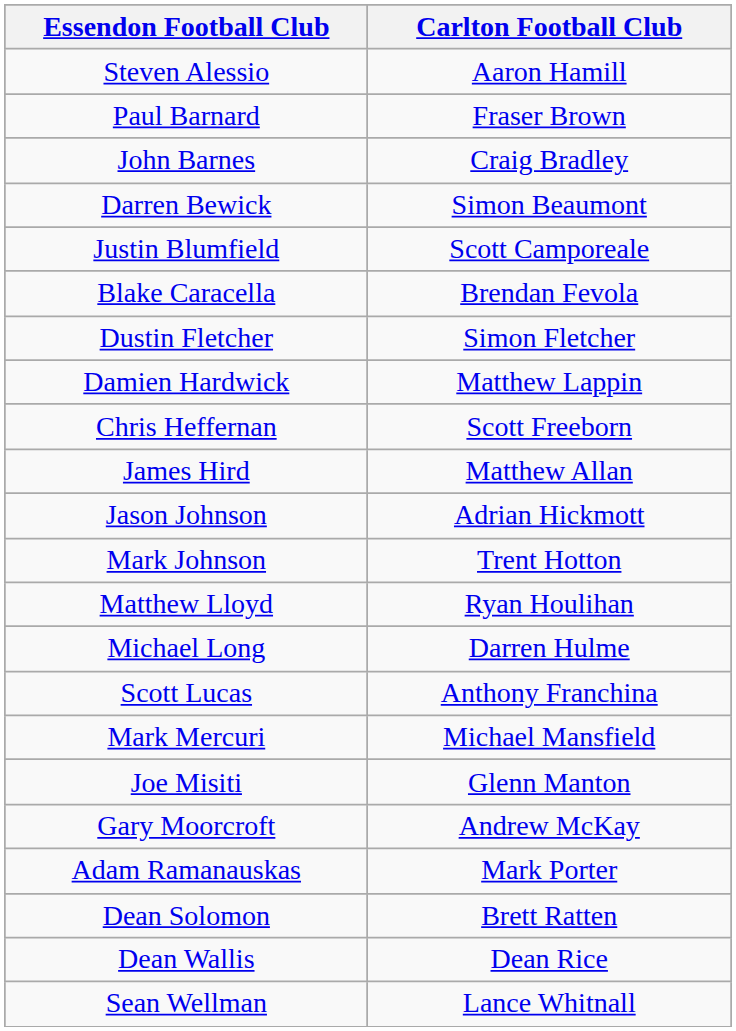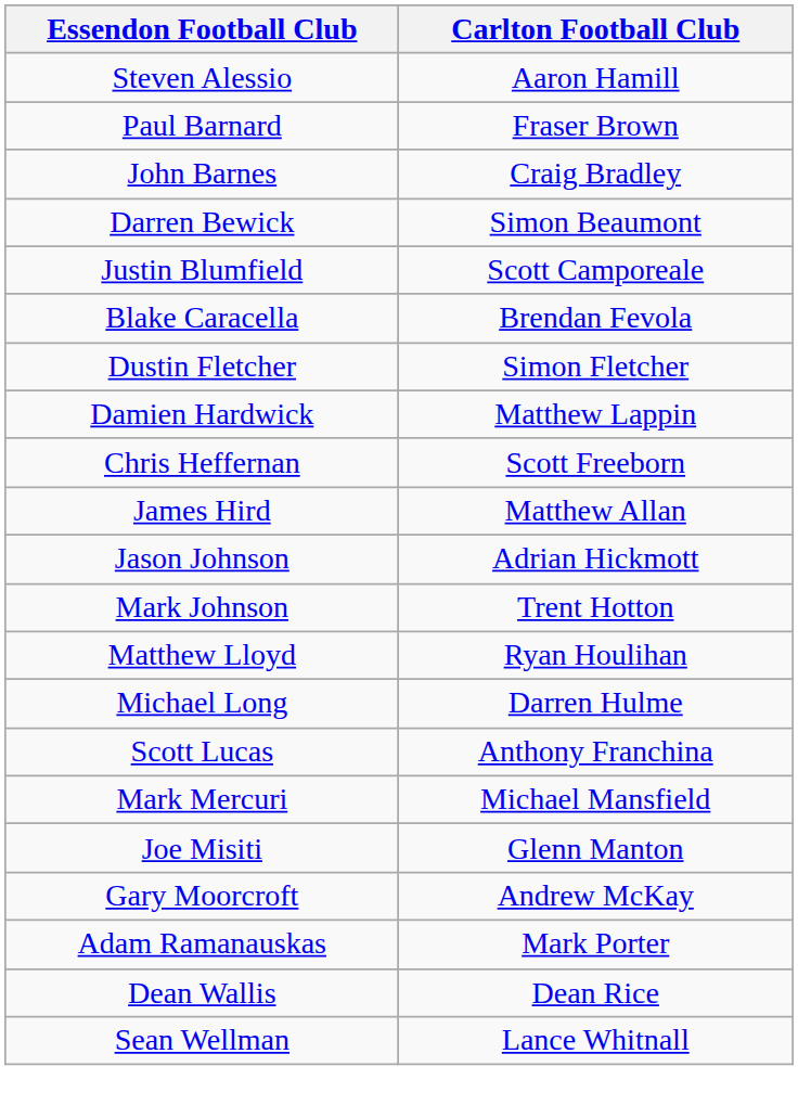 <table class="wikitable" style="margin 1em auto 1em auto">
 <tr>
 <th width="200"><a href='#'>Essendon Football Club</a></th>
 <th width="200"><a href='#'>Carlton Football Club</a></th>
 </tr>
 <tr>
 <td align="center" colspan="1"><a href='#'>Steven Alessio</a></td>
 <td align="center" colspan="1"><a href='#'>Aaron Hamill</a></td>
 </tr>
 <tr>
 <td align="center" colspan="1"><a href='#'>Paul Barnard</a></td>
 <td align="center" colspan="1"><a href='#'>Fraser Brown</a></td>
 </tr>
 <tr>
 <td align="center" colspan="1"><a href='#'>John Barnes</a></td>
 <td align="center" colspan="1"><a href='#'>Craig Bradley</a></td>
 </tr>
 <tr>
 <td align="center" colspan="1"><a href='#'>Darren Bewick</a></td>
 <td align="center" colspan="1"><a href='#'>Simon Beaumont</a></td>
 </tr>
 <tr>
 <td align="center" colspan="1"><a href='#'>Justin Blumfield</a></td>
 <td align="center" colspan="1"><a href='#'>Scott Camporeale</a></td>
 </tr>
 <tr>
 <td align="center" colspan="1"><a href='#'>Blake Caracella</a></td>
 <td align="center" colspan="1"><a href='#'>Brendan Fevola</a></td>
 </tr>
 <tr>
 <td align="center" colspan="1"><a href='#'>Dustin Fletcher</a></td>
 <td align="center" colspan="1"><a href='#'>Simon Fletcher</a></td>
 </tr>
 <tr>
 <td align="center" colspan="1"><a href='#'>Damien Hardwick</a></td>
 <td align="center" colspan="1"><a href='#'>Matthew Lappin</a></td>
 </tr>
 <tr>
 <td align="center" colspan="1"><a href='#'>Chris Heffernan</a></td>
 <td align="center" colspan="1"><a href='#'>Scott Freeborn</a></td>
 </tr>
 <tr>
 <td align="center" colspan="1"><a href='#'>James Hird</a></td>
 <td align="center" colspan="1"><a href='#'>Matthew Allan</a></td>
 </tr>
 <tr>
 <td align="center" colspan="1"><a href='#'>Jason Johnson</a></td>
 <td align="center" colspan="1"><a href='#'>Adrian Hickmott</a></td>
 </tr>
 <tr>
 <td align="center" colspan="1"><a href='#'>Mark Johnson</a></td>
 <td align="center" colspan="1"><a href='#'>Trent Hotton</a></td>
 </tr>
 <tr>
 <td align="center" colspan="1"><a href='#'>Matthew Lloyd</a></td>
 <td align="center" colspan="1"><a href='#'>Ryan Houlihan</a></td>
 </tr>
 <tr>
 <td align="center" colspan="1"><a href='#'>Michael Long</a></td>
 <td align="center" colspan="1"><a href='#'>Darren Hulme</a></td>
 </tr>
 <tr>
 <td align="center" colspan="1"><a href='#'>Scott Lucas</a></td>
 <td align="center" colspan="1"><a href='#'>Anthony Franchina</a></td>
 </tr>
 <tr>
 <td align="center" colspan="1"><a href='#'>Mark Mercuri</a></td>
 <td align="center" colspan="1"><a href='#'>Michael Mansfield</a></td>
 </tr>
 <tr>
 <td align="center" colspan="1"><a href='#'>Joe Misiti</a></td>
 <td align="center" colspan="1"><a href='#'>Glenn Manton</a></td>
 </tr>
 <tr>
 <td align="center" colspan="1"><a href='#'>Gary Moorcroft</a></td>
 <td align="center" colspan="1"><a href='#'>Andrew McKay</a></td>
 </tr>
 <tr>
 <td align="center" colspan="1"><a href='#'>Adam Ramanauskas</a></td>
 <td align="center" colspan="1"><a href='#'>Mark Porter</a></td>
 </tr>
 <tr>
-<td align="center" colspan="1"><a href='#'>Dean Solomon</a></td>
-<td align="center" colspan="1"><a href='#'>Brett Ratten</a></td>
-</tr>
-<tr>
 <td align="center" colspan="1"><a href='#'>Dean Wallis</a></td>
 <td align="center" colspan="1"><a href='#'>Dean Rice</a></td>
 </tr>
 <tr>
 <td align="center" colspan="1"><a href='#'>Sean Wellman</a></td>
 <td align="center" colspan="1"><a href='#'>Lance Whitnall</a></td>
 </tr>
 </table>
